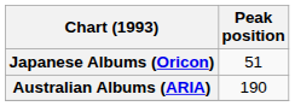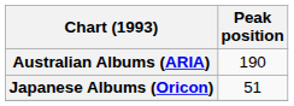 <table class="wikitable sortable plainrowheaders">
 <tr>
 <th>Chart (1993)</th>
 <th>Peak<br>position</th>
 </tr>
 <tr>
+<th scope="row">Australian Albums (<a href='#'>ARIA</a>)</th>
+<td align="center">190</td>
+</tr>
+<tr>
 <th scope="row">Japanese Albums (<a href='#'>Oricon</a>)</th>
 <td align="center">51</td>
 </tr>
 <tr>
-<th scope="row">Australian Albums (<a href='#'>ARIA</a>)</th>
-<td align="center">190</td>
-</tr>
-<tr>
 </tr>
 </table>
